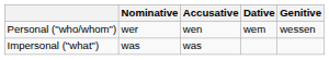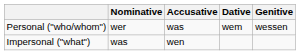 <table class="wikitable">
 <tr>
 <th></th>
 <th>Nominative</th>
 <th>Accusative</th>
 <th>Dative</th>
 <th>Genitive</th>
 </tr>
 <tr>
 <td>Personal ("who/whom")</td>
 <td>wer</td>
-<td>wen</td>
+<td>was</td>
 <td>wem</td>
 <td>wessen</td>
 </tr>
 <tr>
 <td>Impersonal ("what")</td>
 <td>was</td>
-<td>was</td>
+<td>wen</td>
 <td></td>
 <td></td>
 </tr>
 </table>
